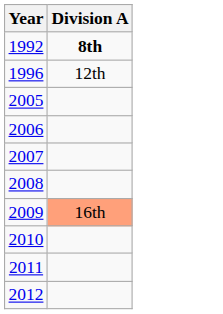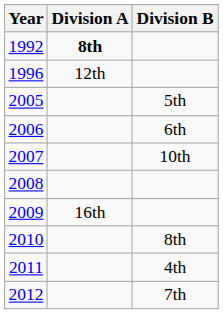 <table class="wikitable" style="text-align:center">
 <tr>
 <th>Year</th>
 <th>Division A</th>
+<th>Division B</th>
 </tr>
 <tr>
 <td><a href='#'>1992</a></td>
 <td><strong>8th</strong></td>
+<td></td>
 </tr>
 <tr>
 <td><a href='#'>1996</a></td>
 <td>12th</td>
+<td></td>
 </tr>
 <tr>
 <td><a href='#'>2005</a></td>
 <td></td>
+<td>5th</td>
 </tr>
 <tr>
 <td><a href='#'>2006</a></td>
 <td></td>
+<td>6th</td>
 </tr>
 <tr>
 <td><a href='#'>2007</a></td>
 <td></td>
+<td>10th</td>
 </tr>
 <tr>
 <td><a href='#'>2008</a></td>
 <td></td>
+<td></td>
 </tr>
 <tr>
 <td><a href='#'>2009</a></td>
-<td style="background: lightsalmon;">16th</td>
+<td>16th</td>
+<td></td>
 </tr>
 <tr>
 <td><a href='#'>2010</a></td>
 <td></td>
+<td>8th</td>
 </tr>
 <tr>
 <td><a href='#'>2011</a></td>
 <td></td>
+<td>4th</td>
 </tr>
 <tr>
 <td><a href='#'>2012</a></td>
 <td></td>
+<td>7th</td>
 </tr>
 </table>
